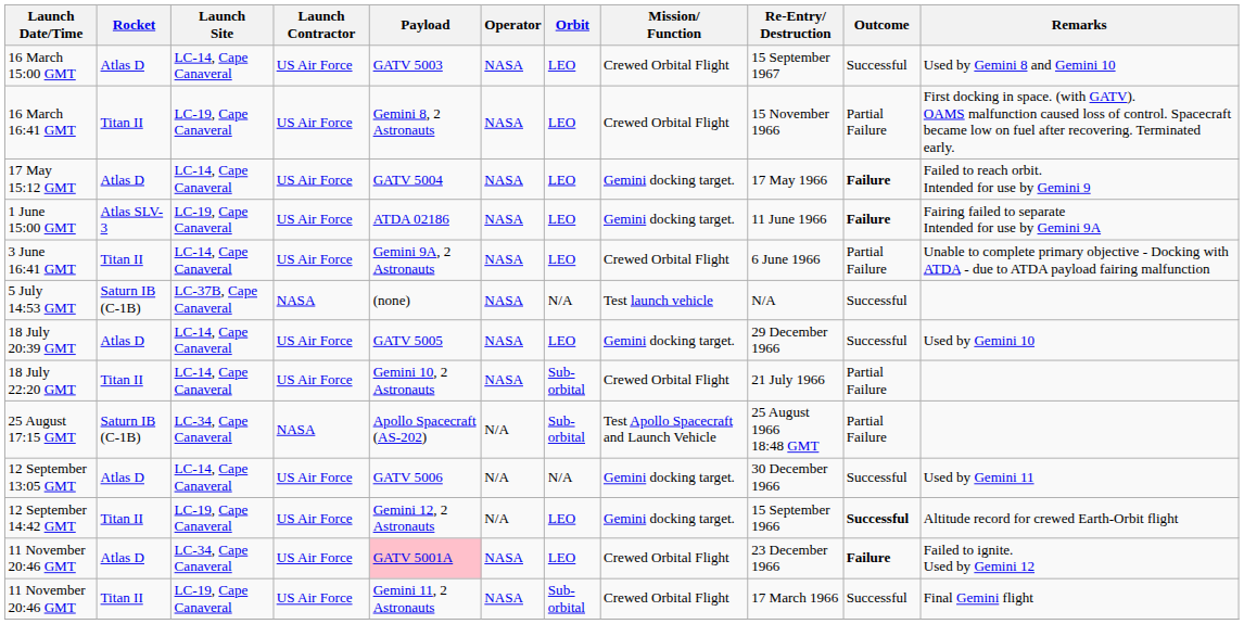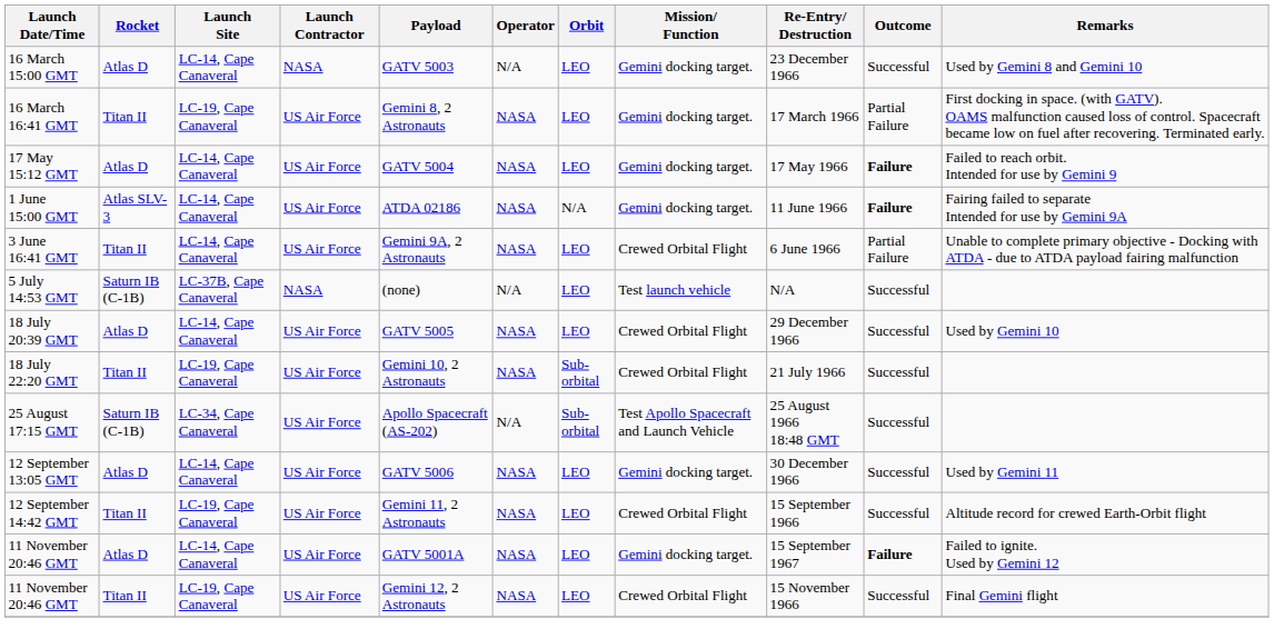 <table class="wikitable" style="font-size: 90%;">
 <tr>
 <th>Launch Date/Time</th>
 <th><a href='#'>Rocket</a></th>
 <th>Launch <br> Site</th>
 <th>Launch Contractor</th>
 <th>Payload</th>
 <th>Operator</th>
 <th><a href='#'>Orbit</a></th>
 <th>Mission/<br>Function</th>
 <th>Re-Entry/<br>Destruction</th>
 <th>Outcome</th>
 <th>Remarks</th>
 </tr>
 <tr>
 <td>16 March <br> 15:00 <a href='#'>GMT</a></td>
 <td><a href='#'>Atlas D</a></td>
 <td><a href='#'>LC-14</a>, <a href='#'>Cape Canaveral</a></td>
-<td><a href='#'>US Air Force</a></td>
+<td><a href='#'>NASA</a></td>
 <td><a href='#'>GATV 5003</a></td>
-<td><a href='#'>NASA</a></td>
+<td>N/A</td>
 <td><a href='#'>LEO</a></td>
-<td>Crewed Orbital Flight</td>
-<td>15 September 1967</td>
+<td><a href='#'>Gemini</a> docking target.</td>
+<td>23 December 1966</td>
 <td>Successful</td>
 <td>Used by <a href='#'>Gemini 8</a> and <a href='#'>Gemini 10</a></td>
 </tr>
 <tr>
 <td>16 March <br> 16:41 <a href='#'>GMT</a></td>
 <td><a href='#'>Titan II</a></td>
 <td><a href='#'>LC-19</a>, <a href='#'>Cape Canaveral</a></td>
 <td><a href='#'>US Air Force</a></td>
 <td><a href='#'>Gemini 8</a>, 2 <a href='#'>Astronauts</a></td>
 <td><a href='#'>NASA</a></td>
 <td><a href='#'>LEO</a></td>
-<td>Crewed Orbital Flight</td>
-<td>15 November 1966</td>
+<td><a href='#'>Gemini</a> docking target.</td>
+<td>17 March 1966</td>
 <td>Partial Failure</td>
 <td>First docking in space. (with <a href='#'>GATV</a>). <br> <a href='#'>OAMS</a> malfunction caused loss of control. Spacecraft became low on fuel after recovering. Terminated early.</td>
 </tr>
 <tr>
 <td>17 May <br> 15:12 <a href='#'>GMT</a></td>
 <td><a href='#'>Atlas D</a></td>
 <td><a href='#'>LC-14</a>, <a href='#'>Cape Canaveral</a></td>
 <td><a href='#'>US Air Force</a></td>
 <td><a href='#'>GATV 5004</a></td>
 <td><a href='#'>NASA</a></td>
 <td><a href='#'>LEO</a></td>
 <td><a href='#'>Gemini</a> docking target.</td>
 <td>17 May 1966</td>
 <td><strong>Failure</strong></td>
 <td>Failed to reach orbit. <br> Intended for use by <a href='#'>Gemini 9</a></td>
 </tr>
 <tr>
 <td>1 June <br> 15:00 <a href='#'>GMT</a></td>
 <td><a href='#'>Atlas SLV-3</a></td>
-<td><a href='#'>LC-19</a>, <a href='#'>Cape Canaveral</a></td>
+<td><a href='#'>LC-14</a>, <a href='#'>Cape Canaveral</a></td>
 <td><a href='#'>US Air Force</a></td>
 <td><a href='#'>ATDA 02186</a></td>
 <td><a href='#'>NASA</a></td>
-<td><a href='#'>LEO</a></td>
+<td>N/A</td>
 <td><a href='#'>Gemini</a> docking target.</td>
 <td>11 June 1966</td>
 <td><strong>Failure</strong></td>
 <td>Fairing failed to separate <br> Intended for use by <a href='#'>Gemini 9A</a></td>
 </tr>
 <tr>
 <td>3 June <br> 16:41 <a href='#'>GMT</a></td>
 <td><a href='#'>Titan II</a></td>
 <td><a href='#'>LC-14</a>, <a href='#'>Cape Canaveral</a></td>
 <td><a href='#'>US Air Force</a></td>
 <td><a href='#'>Gemini 9A</a>, 2 <a href='#'>Astronauts</a></td>
 <td><a href='#'>NASA</a></td>
 <td><a href='#'>LEO</a></td>
 <td>Crewed Orbital Flight</td>
 <td>6 June 1966</td>
 <td>Partial Failure</td>
 <td>Unable to complete primary objective - Docking with <a href='#'>ATDA</a> - due to ATDA payload fairing malfunction</td>
 </tr>
 <tr>
 <td>5 July <br> 14:53 <a href='#'>GMT</a></td>
 <td><a href='#'>Saturn IB</a> (C-1B)</td>
 <td><a href='#'>LC-37B</a>, <a href='#'>Cape Canaveral</a></td>
 <td><a href='#'>NASA</a></td>
 <td>(none)</td>
-<td><a href='#'>NASA</a></td>
 <td>N/A</td>
+<td><a href='#'>LEO</a></td>
 <td>Test <a href='#'>launch vehicle</a></td>
 <td>N/A</td>
 <td>Successful</td>
 <td></td>
 </tr>
 <tr>
 <td>18 July <br> 20:39 <a href='#'>GMT</a></td>
 <td><a href='#'>Atlas D</a></td>
 <td><a href='#'>LC-14</a>, <a href='#'>Cape Canaveral</a></td>
 <td><a href='#'>US Air Force</a></td>
 <td><a href='#'>GATV 5005</a></td>
 <td><a href='#'>NASA</a></td>
 <td><a href='#'>LEO</a></td>
-<td><a href='#'>Gemini</a> docking target.</td>
+<td>Crewed Orbital Flight</td>
 <td>29 December 1966</td>
 <td>Successful</td>
 <td>Used by <a href='#'>Gemini 10</a></td>
 </tr>
 <tr>
 <td>18 July <br> 22:20 <a href='#'>GMT</a></td>
 <td><a href='#'>Titan II</a></td>
-<td><a href='#'>LC-14</a>, <a href='#'>Cape Canaveral</a></td>
+<td><a href='#'>LC-19</a>, <a href='#'>Cape Canaveral</a></td>
 <td><a href='#'>US Air Force</a></td>
 <td><a href='#'>Gemini 10</a>, 2 <a href='#'>Astronauts</a></td>
 <td><a href='#'>NASA</a></td>
 <td><a href='#'>Sub-orbital</a></td>
 <td>Crewed Orbital Flight</td>
 <td>21 July 1966</td>
-<td>Partial Failure</td>
+<td>Successful</td>
 <td></td>
 </tr>
 <tr>
 <td>25 August <br> 17:15 <a href='#'>GMT</a></td>
 <td><a href='#'>Saturn IB</a> (C-1B)</td>
 <td><a href='#'>LC-34</a>, <a href='#'>Cape Canaveral</a></td>
-<td><a href='#'>NASA</a></td>
+<td><a href='#'>US Air Force</a></td>
 <td><a href='#'>Apollo Spacecraft</a> (<a href='#'>AS-202</a>)</td>
 <td>N/A</td>
 <td><a href='#'>Sub-orbital</a></td>
 <td>Test <a href='#'>Apollo Spacecraft</a> and Launch Vehicle</td>
 <td>25 August 1966 <br> 18:48 <a href='#'>GMT</a></td>
-<td>Partial Failure</td>
+<td>Successful</td>
 <td></td>
 </tr>
 <tr>
 <td>12 September <br> 13:05 <a href='#'>GMT</a></td>
 <td><a href='#'>Atlas D</a></td>
 <td><a href='#'>LC-14</a>, <a href='#'>Cape Canaveral</a></td>
 <td><a href='#'>US Air Force</a></td>
 <td><a href='#'>GATV 5006</a></td>
-<td>N/A</td>
-<td>N/A</td>
+<td><a href='#'>NASA</a></td>
+<td><a href='#'>LEO</a></td>
 <td><a href='#'>Gemini</a> docking target.</td>
 <td>30 December 1966</td>
 <td>Successful</td>
 <td>Used by <a href='#'>Gemini 11</a></td>
 </tr>
 <tr>
 <td>12 September <br> 14:42 <a href='#'>GMT</a></td>
 <td><a href='#'>Titan II</a></td>
 <td><a href='#'>LC-19</a>, <a href='#'>Cape Canaveral</a></td>
 <td><a href='#'>US Air Force</a></td>
-<td><a href='#'>Gemini 12</a>, 2 <a href='#'>Astronauts</a></td>
-<td>N/A</td>
+<td><a href='#'>Gemini 11</a>, 2 <a href='#'>Astronauts</a></td>
+<td><a href='#'>NASA</a></td>
 <td><a href='#'>LEO</a></td>
-<td><a href='#'>Gemini</a> docking target.</td>
+<td>Crewed Orbital Flight</td>
 <td>15 September 1966</td>
-<td><strong>Successful</strong></td>
+<td>Successful</td>
 <td>Altitude record for crewed Earth-Orbit flight</td>
 </tr>
 <tr>
 <td>11 November <br> 20:46 <a href='#'>GMT</a></td>
 <td><a href='#'>Atlas D</a></td>
-<td><a href='#'>LC-34</a>, <a href='#'>Cape Canaveral</a></td>
+<td><a href='#'>LC-14</a>, <a href='#'>Cape Canaveral</a></td>
 <td><a href='#'>US Air Force</a></td>
-<td style="background: pink;"><a href='#'>GATV 5001A</a></td>
+<td><a href='#'>GATV 5001A</a></td>
 <td><a href='#'>NASA</a></td>
 <td><a href='#'>LEO</a></td>
-<td>Crewed Orbital Flight</td>
-<td>23 December 1966</td>
+<td><a href='#'>Gemini</a> docking target.</td>
+<td>15 September 1967</td>
 <td><strong>Failure</strong></td>
 <td>Failed to ignite. <br> Used by <a href='#'>Gemini 12</a></td>
 </tr>
 <tr>
 <td>11 November <br> 20:46 <a href='#'>GMT</a></td>
 <td><a href='#'>Titan II</a></td>
 <td><a href='#'>LC-19</a>, <a href='#'>Cape Canaveral</a></td>
 <td><a href='#'>US Air Force</a></td>
-<td><a href='#'>Gemini 11</a>, 2 <a href='#'>Astronauts</a></td>
+<td><a href='#'>Gemini 12</a>, 2 <a href='#'>Astronauts</a></td>
 <td><a href='#'>NASA</a></td>
-<td><a href='#'>Sub-orbital</a></td>
+<td><a href='#'>LEO</a></td>
 <td>Crewed Orbital Flight</td>
-<td>17 March 1966</td>
+<td>15 November 1966</td>
 <td>Successful</td>
 <td>Final <a href='#'>Gemini</a> flight</td>
 </tr>
 <tr>
 </tr>
 </table>
